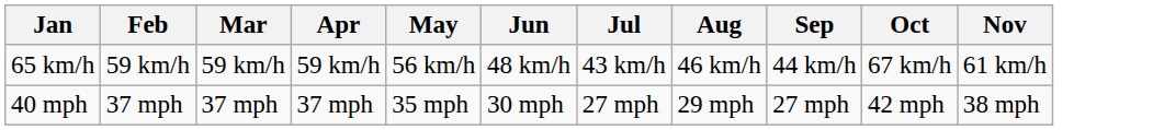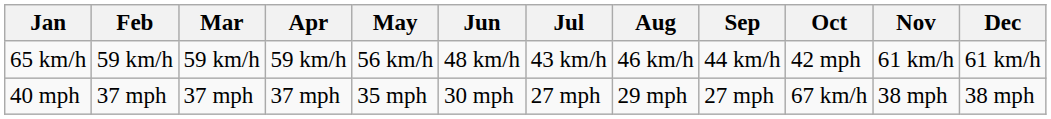 <table class="wikitable">
 <tr>
 <th>Jan</th>
 <th>Feb</th>
 <th>Mar</th>
 <th>Apr</th>
 <th>May</th>
 <th>Jun</th>
 <th>Jul</th>
 <th>Aug</th>
 <th>Sep</th>
 <th>Oct</th>
 <th>Nov</th>
+<th>Dec</th>
 </tr>
 <tr>
 <td>65 km/h</td>
 <td>59 km/h</td>
 <td>59 km/h</td>
 <td>59 km/h</td>
 <td>56 km/h</td>
 <td>48 km/h</td>
 <td>43 km/h</td>
 <td>46 km/h</td>
 <td>44 km/h</td>
-<td>67 km/h</td>
+<td>42 mph</td>
+<td>61 km/h</td>
 <td>61 km/h</td>
 </tr>
 <tr>
 <td>40 mph</td>
 <td>37 mph</td>
 <td>37 mph</td>
 <td>37 mph</td>
 <td>35 mph</td>
 <td>30 mph</td>
 <td>27 mph</td>
 <td>29 mph</td>
 <td>27 mph</td>
-<td>42 mph</td>
+<td>67 km/h</td>
+<td>38 mph</td>
 <td>38 mph</td>
 </tr>
 </table>
